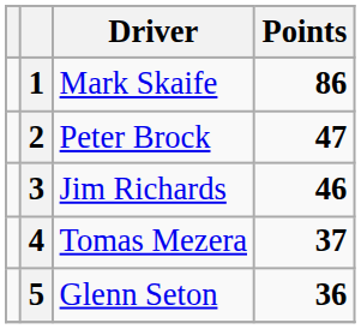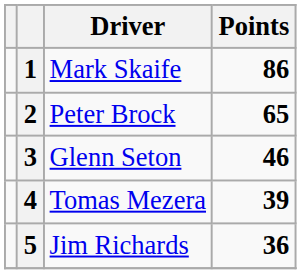 <table class="wikitable" style="font-size: 85%;">
 <tr>
 <th></th>
 <th></th>
 <th>Driver</th>
 <th>Points</th>
 </tr>
 <tr>
 <td align="left"></td>
 <th>1</th>
 <td> <a href='#'>Mark Skaife</a></td>
 <td align="right"><strong>86</strong></td>
 </tr>
 <tr>
 <td align="left"></td>
 <th>2</th>
 <td> <a href='#'>Peter Brock</a></td>
-<td align="right"><strong>47</strong></td>
+<td align="right"><strong>65</strong></td>
 </tr>
 <tr>
 <td align="left"></td>
 <th>3</th>
-<td> <a href='#'>Jim Richards</a></td>
+<td> <a href='#'>Glenn Seton</a></td>
 <td align="right"><strong>46</strong></td>
 </tr>
 <tr>
 <td align="left"></td>
 <th>4</th>
 <td> <a href='#'>Tomas Mezera</a></td>
-<td align="right"><strong>37</strong></td>
+<td align="right"><strong>39</strong></td>
 </tr>
 <tr>
 <td align="left"></td>
 <th>5</th>
-<td> <a href='#'>Glenn Seton</a></td>
+<td> <a href='#'>Jim Richards</a></td>
 <td align="right"><strong>36</strong></td>
 </tr>
 <tr>
 </tr>
 </table>
